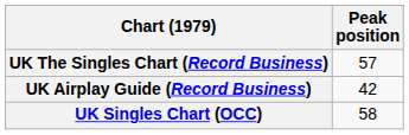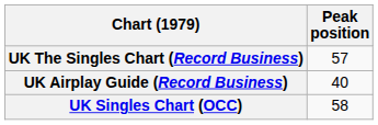 <table class="wikitable plainrowheaders" style="text-align:center">
 <tr>
 <th>Chart (1979)</th>
 <th>Peak<br>position</th>
 </tr>
 <tr>
 <th scope="row">UK The Singles Chart (<em><a href='#'>Record Business</a></em>)</th>
 <td style="text-align:center;">57</td>
 </tr>
 <tr>
 <th scope="row">UK Airplay Guide (<em><a href='#'>Record Business</a></em>)</th>
-<td style="text-align:center;">42</td>
+<td style="text-align:center;">40</td>
 </tr>
 <tr>
 <th scope="row"><a href='#'>UK Singles Chart</a> (<a href='#'>OCC</a>)</th>
 <td style="text-align:center;">58</td>
 </tr>
 </table>
